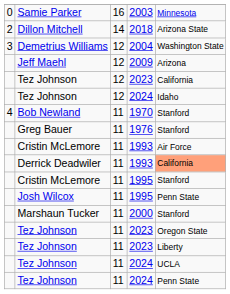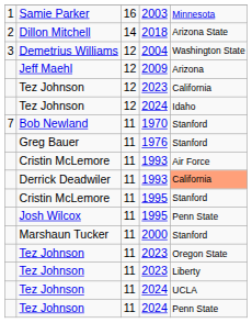 <table class="wikitable">
 <tr>
 </tr>
 <tr>
-<td>0</td>
+<td>1</td>
 <td><a href='#'>Samie Parker</a></td>
 <td>16</td>
 <td><a href='#'>2003</a></td>
 <td style="font-size:80%;"><a href='#'>Minnesota</a></td>
 </tr>
 <tr>
 <td>2</td>
 <td><a href='#'>Dillon Mitchell</a></td>
 <td>14</td>
 <td><a href='#'>2018</a></td>
 <td style="font-size:80%;">Arizona State</td>
 </tr>
 <tr>
 <td>3</td>
 <td><a href='#'>Demetrius Williams</a></td>
 <td>12</td>
 <td><a href='#'>2004</a></td>
 <td style="font-size:80%;">Washington State</td>
 </tr>
 <tr>
 <td></td>
 <td><a href='#'>Jeff Maehl</a></td>
 <td>12</td>
 <td><a href='#'>2009</a></td>
 <td style="font-size:80%;">Arizona</td>
 </tr>
 <tr>
 <td></td>
 <td>Tez Johnson</td>
 <td>12</td>
 <td><a href='#'>2023</a></td>
 <td style="font-size:80%;">California</td>
 </tr>
 <tr>
 <td></td>
 <td>Tez Johnson</td>
 <td>12</td>
 <td><a href='#'>2024</a></td>
 <td style="font-size:80%;">Idaho</td>
 </tr>
 <tr>
-<td>4</td>
+<td>7</td>
 <td><a href='#'>Bob Newland</a></td>
 <td>11</td>
 <td><a href='#'>1970</a></td>
 <td style="font-size:80%;">Stanford</td>
 </tr>
 <tr>
 <td></td>
 <td>Greg Bauer</td>
 <td>11</td>
 <td><a href='#'>1976</a></td>
 <td style="font-size:80%;">Stanford</td>
 </tr>
 <tr>
 <td></td>
 <td>Cristin McLemore</td>
 <td>11</td>
 <td><a href='#'>1993</a></td>
 <td style="font-size:80%;">Air Force</td>
 </tr>
 <tr>
 <td></td>
 <td>Derrick Deadwiler</td>
 <td>11</td>
 <td><a href='#'>1993</a></td>
 <td style="background: lightsalmon; font-size:80%;">California</td>
 </tr>
 <tr>
 <td></td>
 <td>Cristin McLemore</td>
 <td>11</td>
 <td><a href='#'>1995</a></td>
 <td style="font-size:80%;">Stanford</td>
 </tr>
 <tr>
 <td></td>
 <td><a href='#'>Josh Wilcox</a></td>
 <td>11</td>
 <td><a href='#'>1995</a></td>
 <td style="font-size:80%;">Penn State</td>
 </tr>
 <tr>
 <td></td>
 <td>Marshaun Tucker</td>
 <td>11</td>
 <td><a href='#'>2000</a></td>
 <td style="font-size:80%;">Stanford</td>
 </tr>
 <tr>
 <td></td>
 <td><a href='#'>Tez Johnson</a></td>
 <td>11</td>
 <td><a href='#'>2023</a></td>
 <td style="font-size:80%;">Oregon State</td>
 </tr>
 <tr>
 <td></td>
 <td><a href='#'>Tez Johnson</a></td>
 <td>11</td>
 <td><a href='#'>2023</a></td>
 <td style="font-size:80%;">Liberty</td>
 </tr>
 <tr>
 <td></td>
 <td><a href='#'>Tez Johnson</a></td>
 <td>11</td>
 <td><a href='#'>2024</a></td>
 <td style="font-size:80%;">UCLA</td>
 </tr>
 <tr>
 <td></td>
 <td><a href='#'>Tez Johnson</a></td>
 <td>11</td>
 <td><a href='#'>2024</a></td>
 <td style="font-size:80%;">Penn State</td>
 </tr>
 </table>
